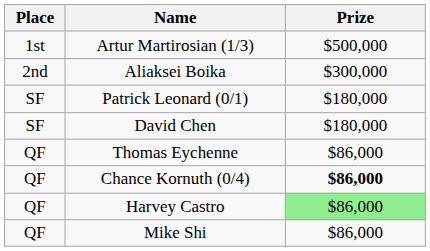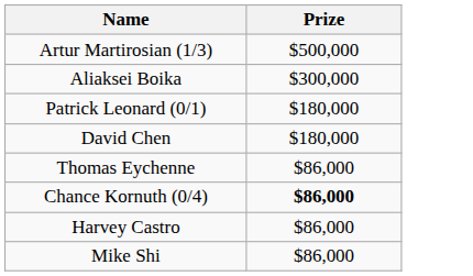 <table class="wikitable">
 <tr>
-<th width="50">Place</th>
 <th width="200">Name</th>
 <th width="125">Prize</th>
 </tr>
 <tr>
-<td align = "center">1st</td>
 <td align = "center"> Artur Martirosian (1/3)</td>
 <td align = "center">$500,000</td>
 </tr>
 <tr>
-<td align = "center">2nd</td>
 <td align = "center"> Aliaksei Boika</td>
 <td align = "center">$300,000</td>
 </tr>
 <tr>
-<td align = "center">SF</td>
 <td align = "center"> Patrick Leonard (0/1)</td>
 <td align = "center">$180,000</td>
 </tr>
 <tr>
-<td align = "center">SF</td>
 <td align = "center"> David Chen</td>
 <td align = "center">$180,000</td>
 </tr>
 <tr>
-<td align = "center">QF</td>
 <td align = "center"> Thomas Eychenne</td>
 <td align = "center">$86,000</td>
 </tr>
 <tr>
-<td align = "center">QF</td>
 <td align = "center"> Chance Kornuth (0/4)</td>
 <td align = "center"><strong>$86,000</strong></td>
 </tr>
 <tr>
-<td align = "center">QF</td>
 <td align = "center"> Harvey Castro</td>
-<td align = "center" style="background: lightgreen;">$86,000</td>
+<td align = "center">$86,000</td>
 </tr>
 <tr>
-<td align = "center">QF</td>
 <td align = "center"> Mike Shi</td>
 <td align = "center">$86,000</td>
 </tr>
 </table>
